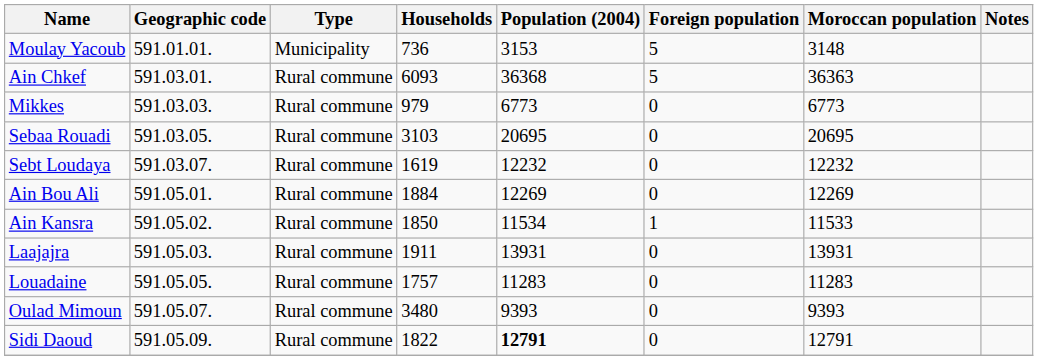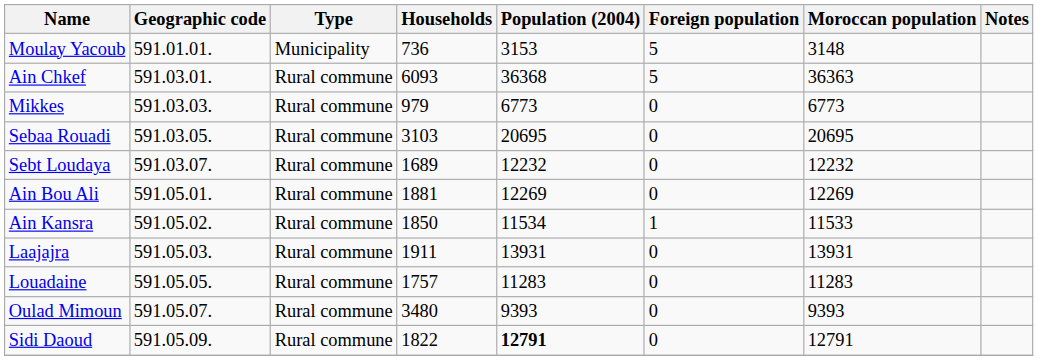 <table class="wikitable sortable">
 <tr>
 <th>Name</th>
 <th>Geographic code</th>
 <th>Type</th>
 <th>Households</th>
 <th>Population (2004)</th>
 <th>Foreign population</th>
 <th>Moroccan population</th>
 <th>Notes</th>
 </tr>
 <tr>
 <td><a href='#'>Moulay Yacoub</a></td>
 <td>591.01.01.</td>
 <td>Municipality</td>
 <td>736</td>
 <td>3153</td>
 <td>5</td>
 <td>3148</td>
 <td></td>
 </tr>
 <tr>
 <td><a href='#'>Ain Chkef</a></td>
 <td>591.03.01.</td>
 <td>Rural commune</td>
 <td>6093</td>
 <td>36368</td>
 <td>5</td>
 <td>36363</td>
 <td></td>
 </tr>
 <tr>
 <td><a href='#'>Mikkes</a></td>
 <td>591.03.03.</td>
 <td>Rural commune</td>
 <td>979</td>
 <td>6773</td>
 <td>0</td>
 <td>6773</td>
 <td></td>
 </tr>
 <tr>
 <td><a href='#'>Sebaa Rouadi</a></td>
 <td>591.03.05.</td>
 <td>Rural commune</td>
 <td>3103</td>
 <td>20695</td>
 <td>0</td>
 <td>20695</td>
 <td></td>
 </tr>
 <tr>
 <td><a href='#'>Sebt Loudaya</a></td>
 <td>591.03.07.</td>
 <td>Rural commune</td>
-<td>1619</td>
+<td>1689</td>
 <td>12232</td>
 <td>0</td>
 <td>12232</td>
 <td></td>
 </tr>
 <tr>
 <td><a href='#'>Ain Bou Ali</a></td>
 <td>591.05.01.</td>
 <td>Rural commune</td>
-<td>1884</td>
+<td>1881</td>
 <td>12269</td>
 <td>0</td>
 <td>12269</td>
 <td></td>
 </tr>
 <tr>
 <td><a href='#'>Ain Kansra</a></td>
 <td>591.05.02.</td>
 <td>Rural commune</td>
 <td>1850</td>
 <td>11534</td>
 <td>1</td>
 <td>11533</td>
 <td></td>
 </tr>
 <tr>
 <td><a href='#'>Laajajra</a></td>
 <td>591.05.03.</td>
 <td>Rural commune</td>
 <td>1911</td>
 <td>13931</td>
 <td>0</td>
 <td>13931</td>
 <td></td>
 </tr>
 <tr>
 <td><a href='#'>Louadaine</a></td>
 <td>591.05.05.</td>
 <td>Rural commune</td>
 <td>1757</td>
 <td>11283</td>
 <td>0</td>
 <td>11283</td>
 <td></td>
 </tr>
 <tr>
 <td><a href='#'>Oulad Mimoun</a></td>
 <td>591.05.07.</td>
 <td>Rural commune</td>
 <td>3480</td>
 <td>9393</td>
 <td>0</td>
 <td>9393</td>
 <td></td>
 </tr>
 <tr>
 <td><a href='#'>Sidi Daoud</a></td>
 <td>591.05.09.</td>
 <td>Rural commune</td>
 <td>1822</td>
 <td><strong>12791</strong></td>
 <td>0</td>
 <td>12791</td>
 <td></td>
 </tr>
 <tr>
 </tr>
 </table>
